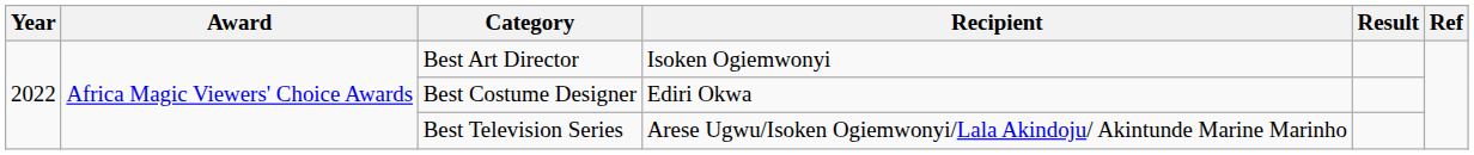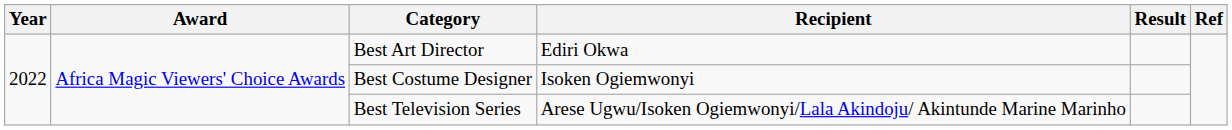 <table class="wikitable">
 <tr>
 <th>Year</th>
 <th>Award</th>
 <th>Category</th>
 <th>Recipient</th>
 <th>Result</th>
 <th>Ref</th>
 </tr>
 <tr>
 <td rowspan="3">2022</td>
 <td rowspan="3"><a href='#'>Africa Magic Viewers' Choice Awards</a></td>
 <td>Best Art Director</td>
-<td>Isoken Ogiemwonyi</td>
+<td>Ediri Okwa</td>
 <td></td>
 <td rowspan="3"></td>
 </tr>
 <tr>
 <td>Best Costume Designer</td>
-<td>Ediri Okwa</td>
+<td>Isoken Ogiemwonyi</td>
 <td></td>
 </tr>
 <tr>
 <td>Best Television Series</td>
 <td>Arese Ugwu/Isoken Ogiemwonyi/<a href='#'>Lala Akindoju</a>/ Akintunde Marine Marinho</td>
 <td></td>
 </tr>
 </table>
